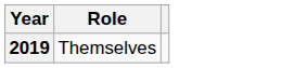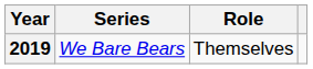 <table class="wikitable plainrowheaders">
 <tr>
 <th>Year</th>
+<th>Series</th>
 <th>Role</th>
 <th></th>
 </tr>
 <tr>
 <th scope="row">2019</th>
+<td align="center"><em><a href='#'>We Bare Bears</a></em></td>
 <td align="center">Themselves</td>
 <td align="center"></td>
 </tr>
 </table>
